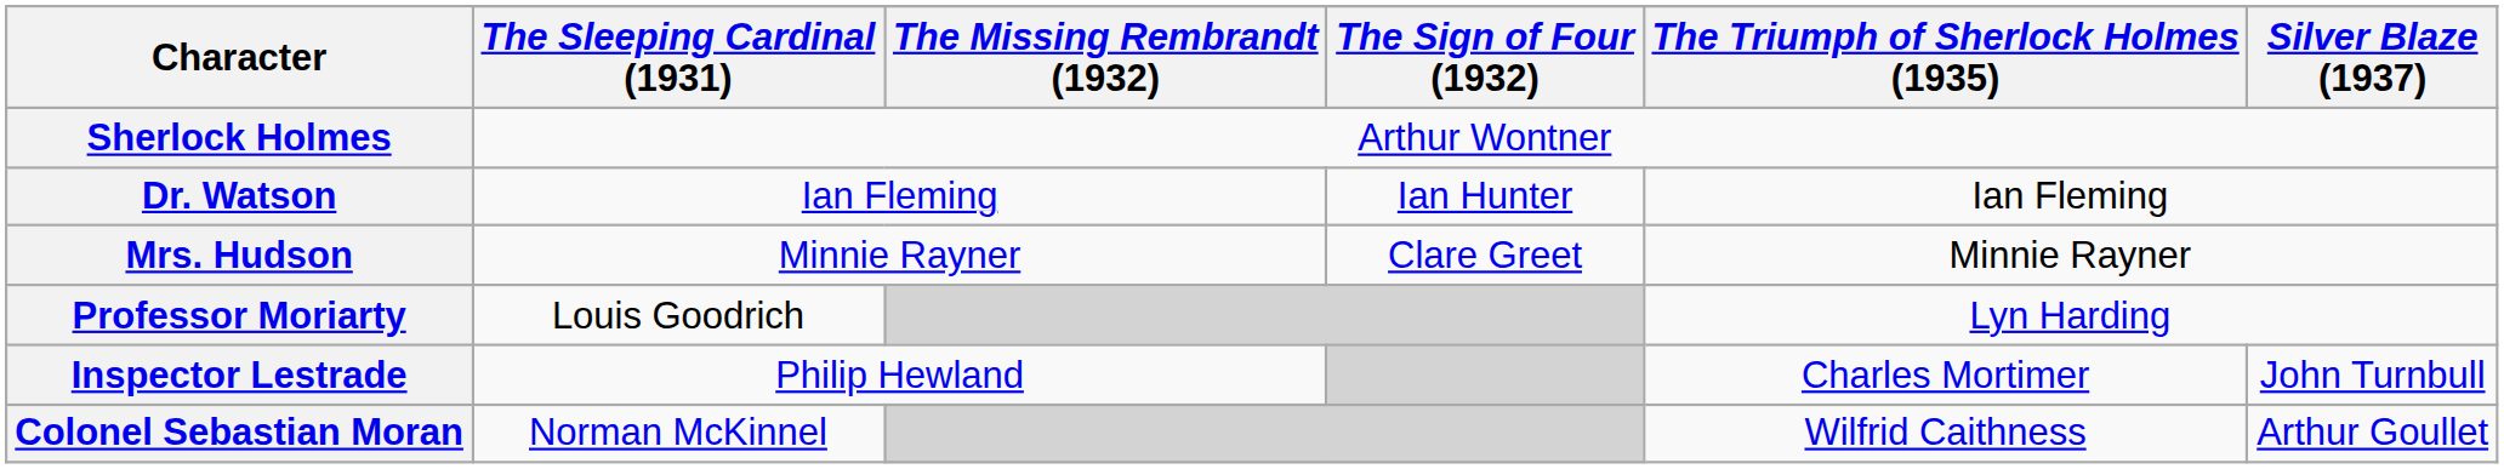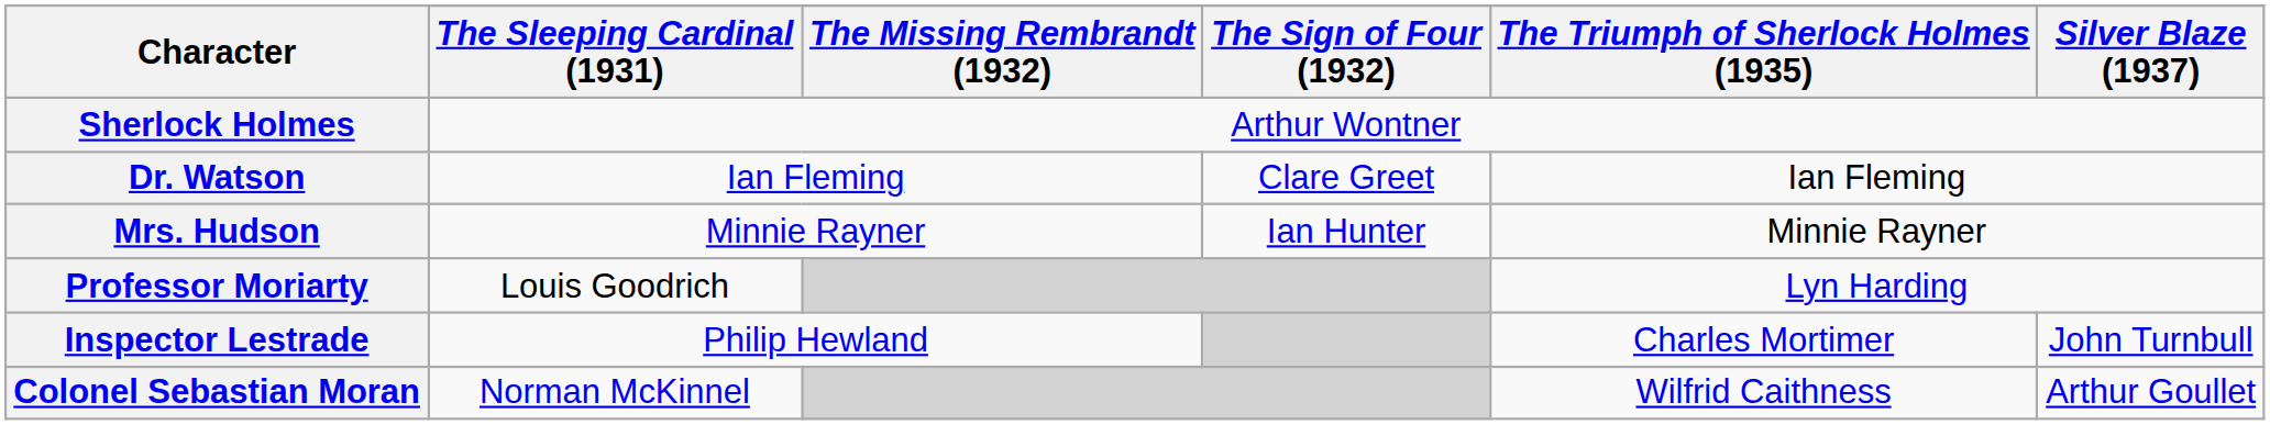 <table class="wikitable" style="text-align:center; font-size:90%;">
 <tr>
 <th rowspan="2">Character</th>
 </tr>
 <tr>
 <th><em><a href='#'>The Sleeping Cardinal</a></em><br>(1931)</th>
 <th><em><a href='#'>The Missing Rembrandt</a></em><br>(1932)</th>
 <th><em><a href='#'>The Sign of Four</a></em><br>(1932)</th>
 <th><em><a href='#'>The Triumph of Sherlock Holmes</a></em><br>(1935)</th>
 <th><em><a href='#'>Silver Blaze</a></em><br>(1937)</th>
 </tr>
 <tr>
 <th><a href='#'>Sherlock Holmes</a></th>
 <td colspan="5"><a href='#'>Arthur Wontner</a></td>
 </tr>
 <tr>
 <th><a href='#'>Dr. Watson</a></th>
 <td colspan="2"><a href='#'>Ian Fleming</a></td>
-<td><a href='#'>Ian Hunter</a></td>
+<td><a href='#'>Clare Greet</a></td>
 <td colspan="2">Ian Fleming</td>
 </tr>
 <tr>
 <th><a href='#'>Mrs. Hudson</a></th>
 <td colspan="2"><a href='#'>Minnie Rayner</a></td>
-<td><a href='#'>Clare Greet</a></td>
+<td><a href='#'>Ian Hunter</a></td>
 <td colspan="2">Minnie Rayner</td>
 </tr>
 <tr>
 <th><a href='#'>Professor Moriarty</a></th>
 <td>Louis Goodrich</td>
 <td colspan="2" style="background:#d3d3d3;"></td>
 <td colspan="2"><a href='#'>Lyn Harding</a></td>
 </tr>
 <tr>
 <th><a href='#'>Inspector Lestrade</a></th>
 <td colspan="2"><a href='#'>Philip Hewland</a></td>
 <td style="background:#d3d3d3;"></td>
 <td><a href='#'>Charles Mortimer</a></td>
 <td><a href='#'>John Turnbull</a></td>
 </tr>
 <tr>
 <th><a href='#'>Colonel Sebastian Moran</a></th>
 <td><a href='#'>Norman McKinnel</a></td>
 <td colspan="2" style="background:#d3d3d3;"></td>
 <td><a href='#'>Wilfrid Caithness</a></td>
 <td><a href='#'>Arthur Goullet</a></td>
 </tr>
 </table>
